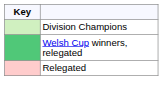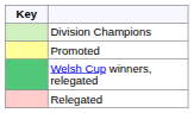 <table bgcolor="#f7f8ff" cellpadding="3" cellspacing="0" border="1" style="font-size: 95%; border: gray solid 1px; border-collapse: collapse;text-align:center;">
 <tr>
 <th width=50>Key</th>
 <th width=180></th>
 </tr>
 <tr>
 <td style="background:#D0F0C0;" width="20"></td>
 <td bgcolor="#ffffff" align="left">Division Champions</td>
 </tr>
 <tr>
+<td style="background:#FFFF99;" width="20"></td>
+<td bgcolor="#ffffff" align="left">Promoted</td>
+</tr>
+<tr>
 <td style="background: #50C878" width="20"></td>
 <td bgcolor="#ffffff" align="left"><a href='#'>Welsh Cup</a> winners, relegated</td>
 </tr>
 <tr>
 <td style="background: #FFCCCC" width="20"></td>
 <td bgcolor="#ffffff" align="left">Relegated</td>
 </tr>
 </table>
